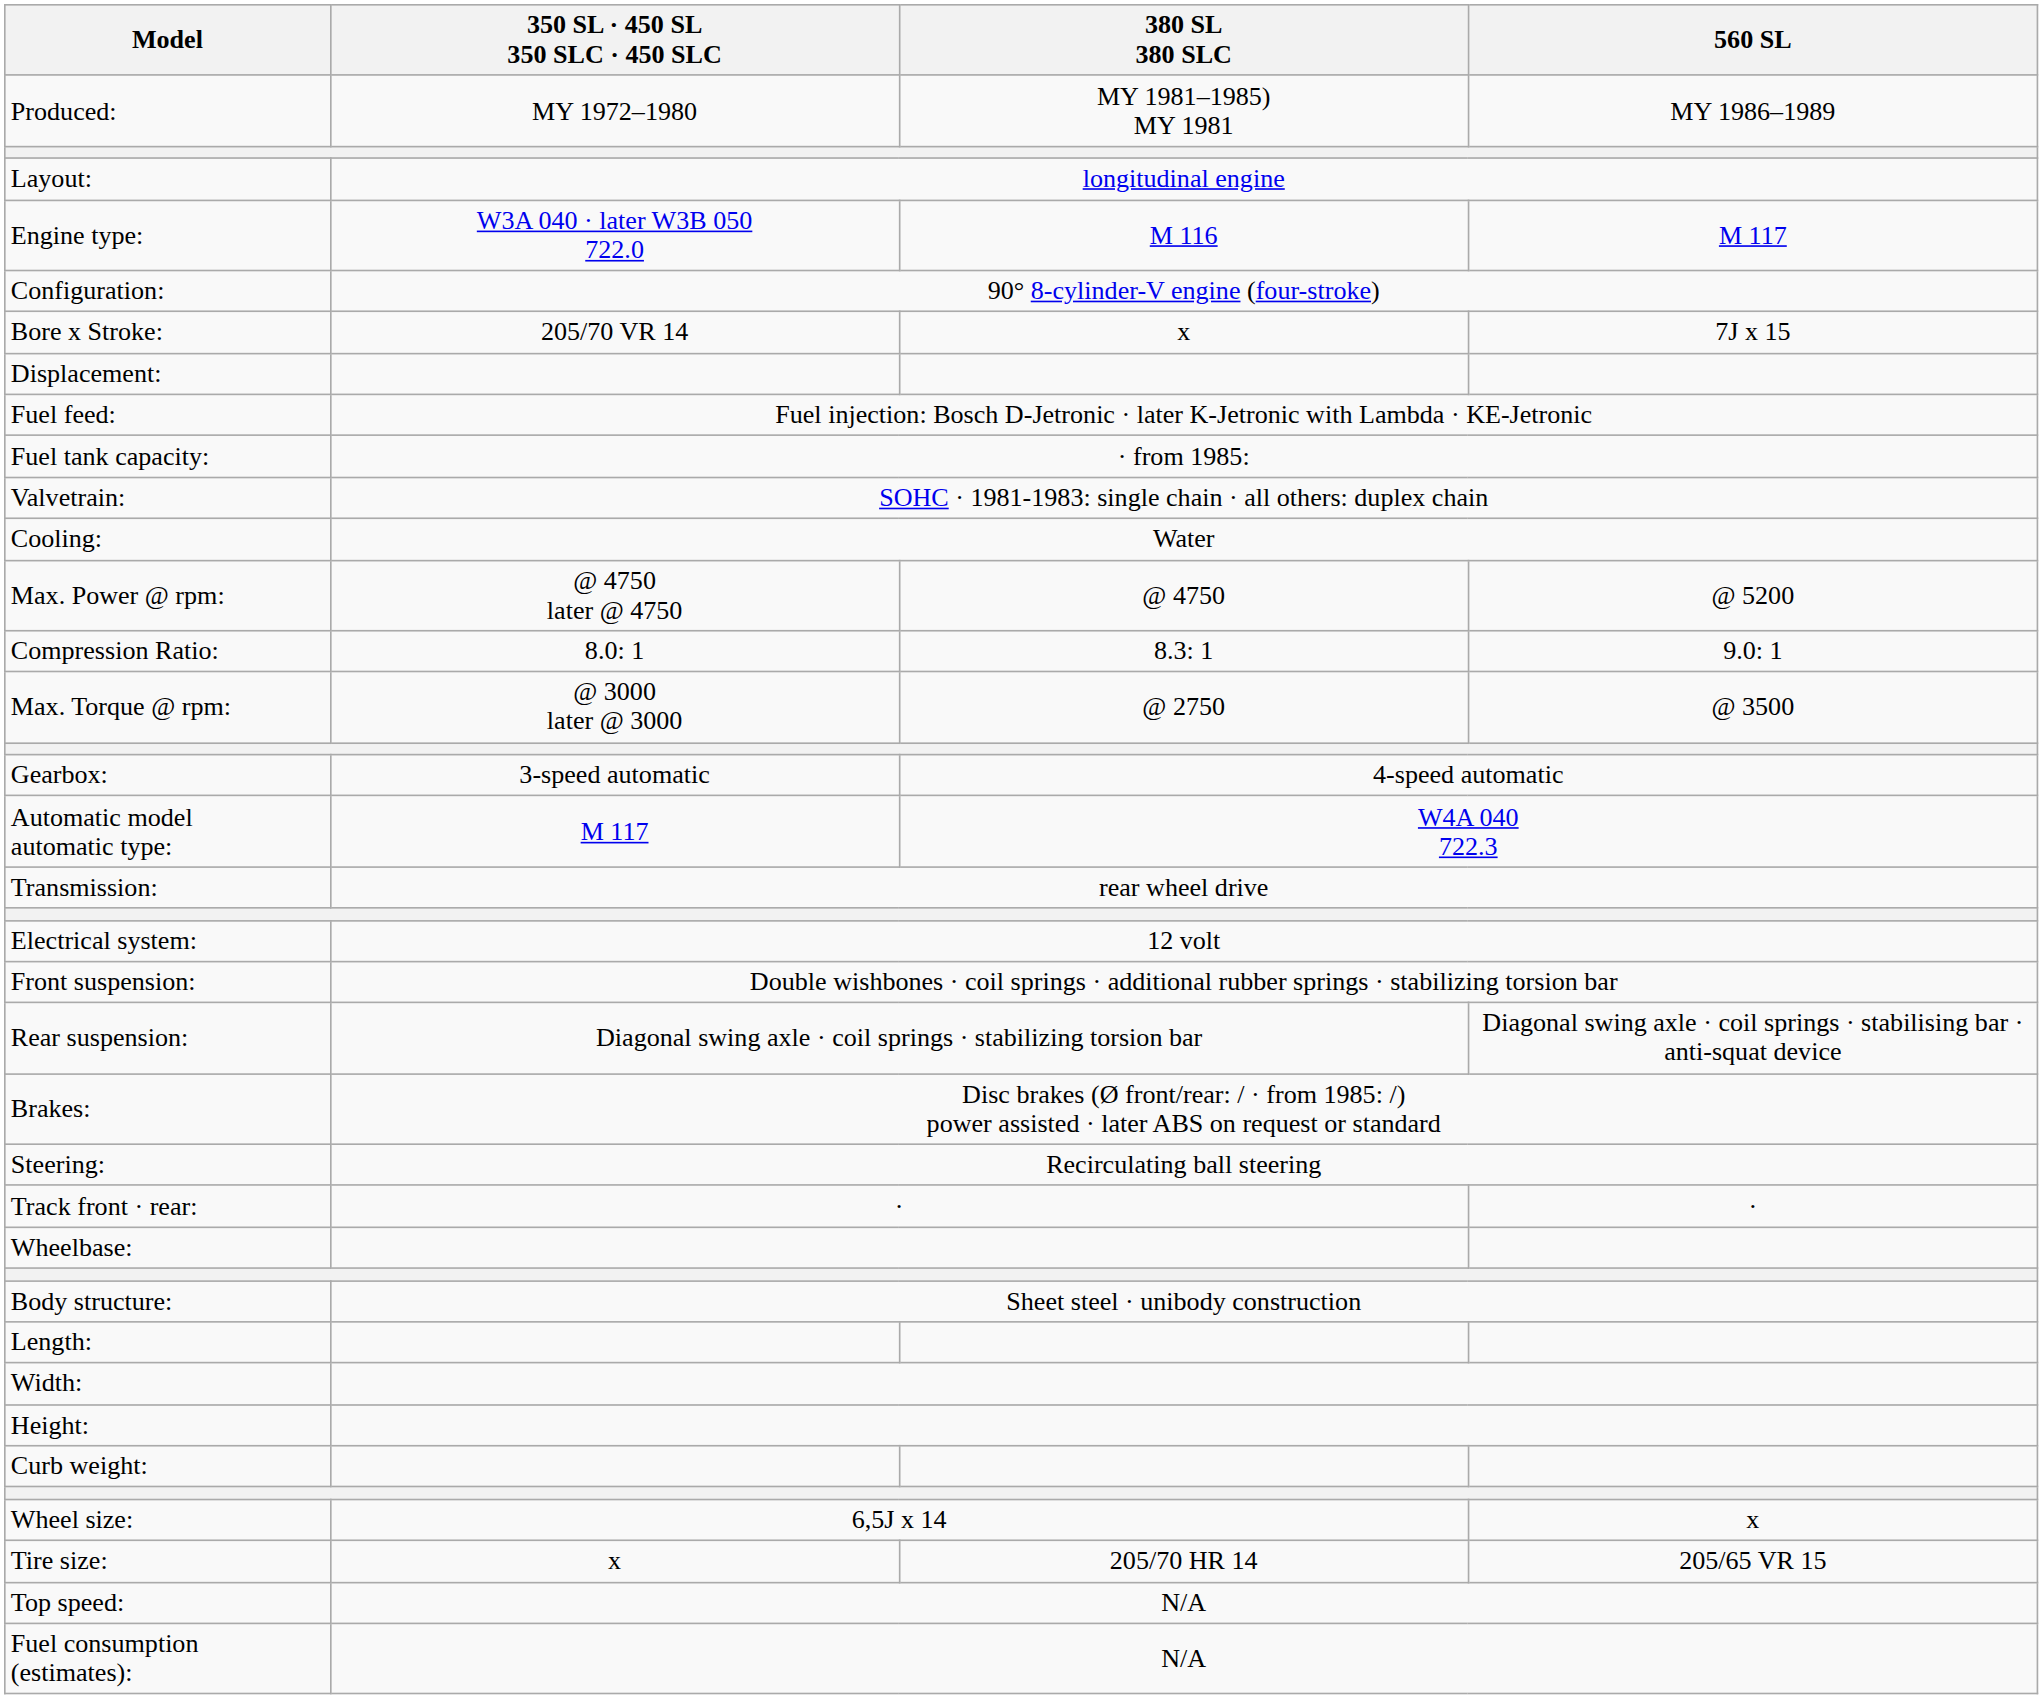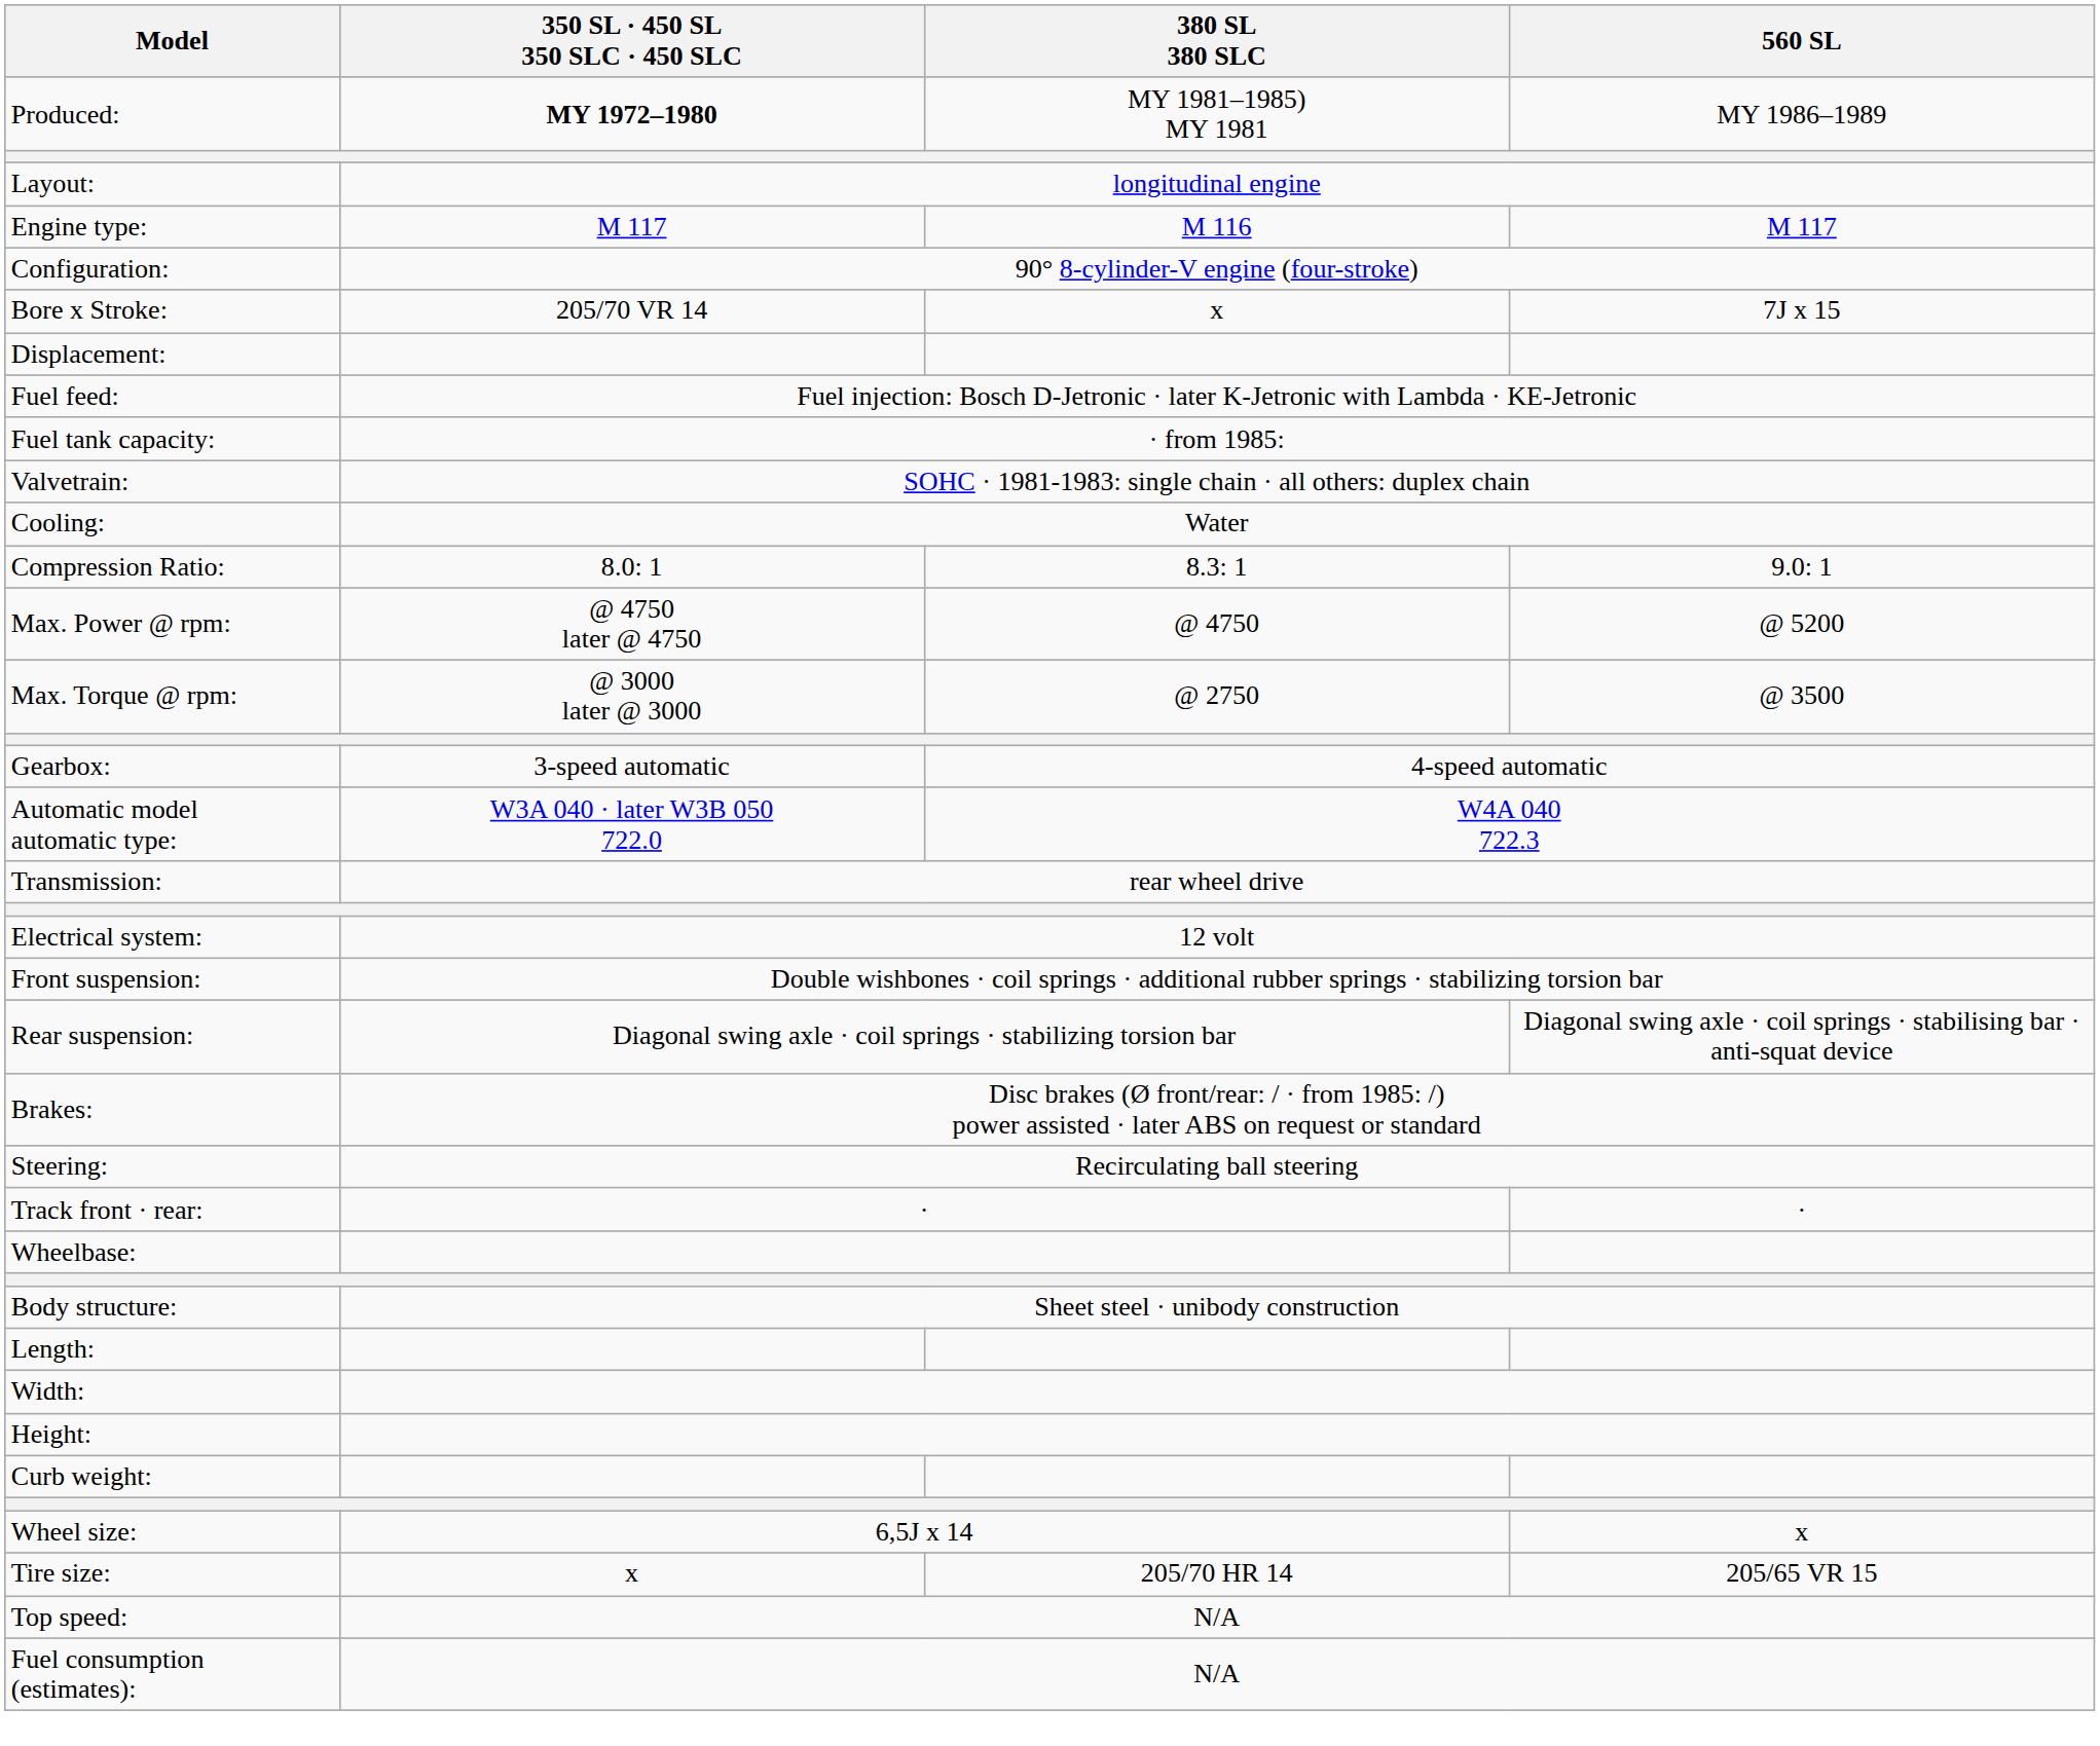 <table class="wikitable">
 <tr>
 <th width="16%">Model</th>
 <th width="28%">350 SL · 450 SL <br> 350 SLC · 450 SLC</th>
 <th width="28%">380 SL <br> 380 SLC</th>
 <th width="28%">560 SL</th>
 </tr>
 <tr>
 <td>Produced:</td>
-<td align="center">MY 1972–1980</td>
+<td align="center"><strong>MY 1972–1980</strong></td>
 <td align="center">MY 1981–1985) <br> MY 1981</td>
 <td align="center">MY 1986–1989</td>
 </tr>
 <tr>
 <th colspan="4"></th>
 </tr>
 <tr>
 <td>Layout:</td>
 <td colspan="3" align="center"><a href='#'>longitudinal engine</a></td>
 </tr>
 <tr>
 <td>Engine type:</td>
-<td align="center"><a href='#'>W3A 040 · later W3B 050<br>722.0</a></td>
+<td align="center"><a href='#'>M 117</a></td>
 <td align="center"><a href='#'>M 116</a></td>
 <td align="center"><a href='#'>M 117</a></td>
 </tr>
 <tr>
 <td>Configuration:</td>
 <td colspan="3" align="center">90° <a href='#'>8-cylinder-V engine</a> (<a href='#'>four-stroke</a>)</td>
 </tr>
 <tr>
 <td>Bore x Stroke:</td>
 <td align="center">205/70 VR 14</td>
 <td align="center"> x </td>
 <td align="center">7J x 15</td>
 </tr>
 <tr>
 <td>Displacement:</td>
 <td align="center"></td>
 <td align="center"></td>
 <td align="center"></td>
 </tr>
 <tr>
 <td>Fuel feed:</td>
 <td colspan="3" align="center">Fuel injection: Bosch D-Jetronic · later K-Jetronic with Lambda · KE-Jetronic</td>
 </tr>
 <tr>
 <td>Fuel tank capacity:</td>
 <td colspan="3" align="center"> · from 1985: </td>
 </tr>
 <tr>
 <td>Valvetrain:</td>
 <td colspan="3" align="center"><a href='#'>SOHC</a> · 1981-1983: single chain · all others: duplex chain</td>
 </tr>
 <tr>
 <td>Cooling:</td>
 <td colspan="3" align="center">Water</td>
 </tr>
 <tr>
+<td>Compression Ratio:</td>
+<td align="center">8.0: 1</td>
+<td align="center">8.3: 1</td>
+<td align="center">9.0: 1</td>
+</tr>
+<tr>
 <td>Max. Power @ rpm:</td>
 <td align="center"> @ 4750 <br> later  @ 4750</td>
 <td align="center"> @ 4750</td>
 <td align="center"> @ 5200</td>
-</tr>
-<tr>
-<td>Compression Ratio:</td>
-<td align="center">8.0: 1</td>
-<td align="center">8.3: 1</td>
-<td align="center">9.0: 1</td>
 </tr>
 <tr>
 <td>Max. Torque @ rpm:</td>
 <td align="center"> @ 3000 <br> later  @ 3000</td>
 <td align="center"> @ 2750</td>
 <td align="center"> @ 3500</td>
 </tr>
 <tr>
 <th colspan="4"></th>
 </tr>
 <tr>
 <td>Gearbox:</td>
 <td align="center">3-speed automatic</td>
 <td colspan="2" align="center">4-speed automatic</td>
 </tr>
 <tr>
 <td>Automatic model <br> automatic type:</td>
-<td align="center"><a href='#'>M 117</a></td>
+<td align="center"><a href='#'>W3A 040 · later W3B 050<br>722.0</a></td>
 <td colspan="2" align="center"><a href='#'>W4A 040<br>722.3</a></td>
 </tr>
 <tr>
 <td>Transmission:</td>
 <td colspan="3" align="center">rear wheel drive</td>
 </tr>
 <tr>
 <th colspan="4"></th>
 </tr>
 <tr>
 <td>Electrical system:</td>
 <td colspan="3" align="center">12 volt</td>
 </tr>
 <tr>
 <td>Front suspension:</td>
 <td colspan="3" align="center">Double wishbones · coil springs · additional rubber springs · stabilizing torsion bar</td>
 </tr>
 <tr>
 <td>Rear suspension:</td>
 <td colspan="2" align="center">Diagonal swing axle · coil springs · stabilizing torsion bar</td>
 <td align="center">Diagonal swing axle · coil springs · stabilising bar · anti-squat device</td>
 </tr>
 <tr>
 <td>Brakes:</td>
 <td colspan="3" align="center">Disc brakes (Ø front/rear: / · from 1985: /) <br> power assisted · later ABS on request or standard</td>
 </tr>
 <tr>
 <td>Steering:</td>
 <td colspan="3" align="center">Recirculating ball steering</td>
 </tr>
 <tr>
 <td>Track front · rear:</td>
 <td colspan="2" align="center"> · </td>
 <td align="center"> · </td>
 </tr>
 <tr>
 <td>Wheelbase:</td>
 <td colspan="2" align="center"> <br> </td>
 <td align="center"></td>
 </tr>
 <tr>
 <th colspan="4"></th>
 </tr>
 <tr>
 <td>Body structure:</td>
 <td colspan="3" align="center">Sheet steel · unibody construction</td>
 </tr>
 <tr>
 <td>Length:</td>
 <td align="center"> <br> </td>
 <td align="center"> <br> </td>
 <td align="center"></td>
 </tr>
 <tr>
 <td>Width:</td>
 <td colspan="3" align="center"></td>
 </tr>
 <tr>
 <td>Height:</td>
 <td colspan="3" align="center"> <br> </td>
 </tr>
 <tr>
 <td>Curb weight:</td>
 <td align="center"> <br> </td>
 <td align="center"> <br> </td>
 <td align="center"></td>
 </tr>
 <tr>
 <th colspan="4"></th>
 </tr>
 <tr>
 <td>Wheel size:</td>
 <td colspan="2" align="center">6,5J x 14</td>
 <td align="center"> x </td>
 </tr>
 <tr>
 <td>Tire size:</td>
 <td align="center"> x </td>
 <td align="center">205/70 HR 14</td>
 <td align="center">205/65 VR 15</td>
 </tr>
 <tr>
 <td>Top speed:</td>
 <td colspan="3" align="center">N/A</td>
 </tr>
 <tr>
 <td>Fuel consumption (estimates):</td>
 <td colspan="3" align="center">N/A</td>
 </tr>
 </table>
